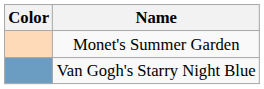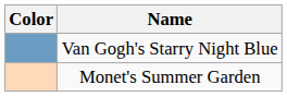 <table class="wikitable" style="text-align:center">
 <tr>
 <th>Color</th>
 <th>Name</th>
 </tr>
 <tr>
+<td bgcolor="#6b9dc2"></td>
+<td>Van Gogh's Starry Night Blue</td>
+</tr>
+<tr>
 <td bgcolor="#ffdab9"></td>
 <td>Monet's Summer Garden</td>
 </tr>
-<tr>
-<td bgcolor="#6b9dc2"></td>
-<td>Van Gogh's Starry Night Blue</td>
-</tr>
 </table>
